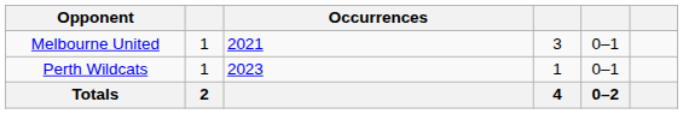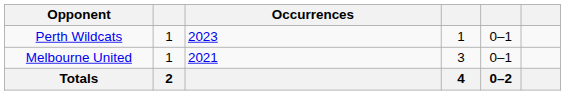 <table class="wikitable sortable" style="text-align: center; width: 75%;">
 <tr>
 <th width="170">Opponent</th>
 <th width="30"></th>
 <th>Occurrences</th>
 <th width="40"></th>
 <th width="40"></th>
 <th width="40"></th>
 </tr>
 <tr>
+<td><a href='#'>Perth Wildcats</a></td>
+<td>1</td>
+<td align=left><a href='#'>2023</a></td>
+<td>1</td>
+<td>0–1</td>
+<td></td>
+</tr>
+<tr>
 <td><a href='#'>Melbourne United</a></td>
 <td>1</td>
 <td align=left><a href='#'>2021</a></td>
 <td>3</td>
-<td>0–1</td>
-<td></td>
-</tr>
-<tr>
-<td><a href='#'>Perth Wildcats</a></td>
-<td>1</td>
-<td align=left><a href='#'>2023</a></td>
-<td>1</td>
 <td>0–1</td>
 <td></td>
 </tr>
 <tr>
 <th width="170">Totals</th>
 <th width="30">2</th>
 <th></th>
 <th width="40">4</th>
 <th width="40">0–2</th>
 <th width="40"></th>
 </tr>
 </table>
